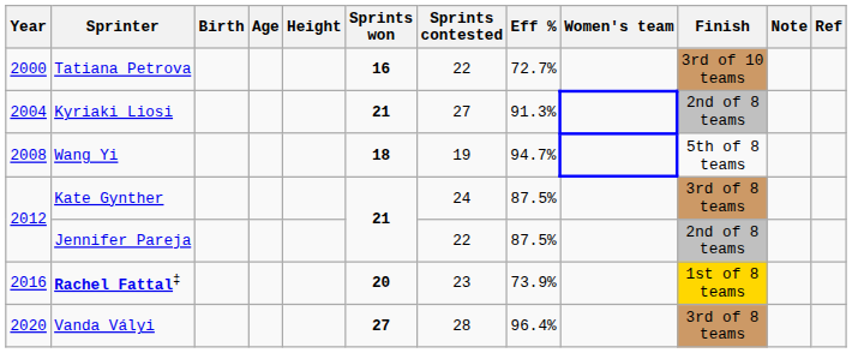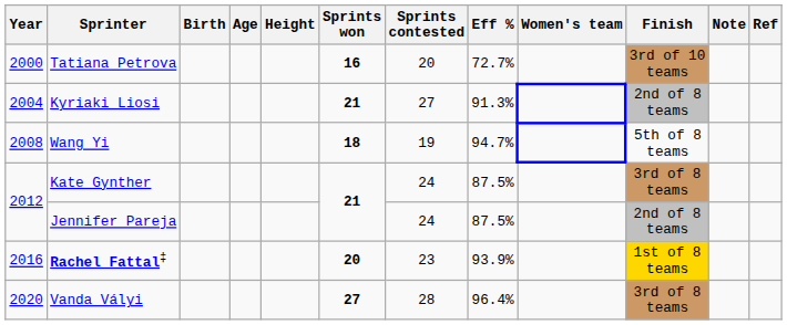 <table class="wikitable sortable" style="text-align: center; font-size: 80%; margin-left: 1em;">
 <tr>
 <th>Year</th>
 <th>Sprinter</th>
 <th>Birth</th>
 <th>Age</th>
 <th>Height</th>
 <th>Sprints<br>won</th>
 <th>Sprints<br>contested</th>
 <th>Eff %</th>
 <th>Women's team</th>
 <th>Finish</th>
 <th>Note</th>
 <th class="unsortable">Ref</th>
 </tr>
 <tr>
 <td><a href='#'>2000</a></td>
 <td style="text-align: left;" data-sort-value="Petrova, Tatiana"><a href='#'>Tatiana Petrova</a></td>
 <td></td>
 <td></td>
 <td></td>
 <td><strong>16</strong></td>
-<td>22</td>
+<td>20</td>
 <td>72.7%</td>
 <td style="text-align: left;"></td>
 <td style="background-color: #cc9966;">3rd of 10<br>teams</td>
 <td style="text-align: left;"></td>
 <td></td>
 </tr>
 <tr>
 <td><a href='#'>2004</a></td>
 <td style="text-align: left;" data-sort-value="Liosi, Kyriaki"><a href='#'>Kyriaki Liosi</a></td>
 <td></td>
 <td></td>
 <td></td>
 <td><strong>21</strong></td>
 <td>27</td>
 <td>91.3%</td>
 <td style="border: 2px solid blue; text-align: left;"></td>
 <td style="background-color: silver;">2nd of 8<br>teams</td>
 <td style="text-align: left;"></td>
 <td></td>
 </tr>
 <tr>
 <td><a href='#'>2008</a></td>
 <td style="text-align: left;" data-sort-value="Wang, Yi"><a href='#'>Wang Yi</a></td>
 <td></td>
 <td></td>
 <td></td>
 <td><strong>18</strong></td>
 <td>19</td>
 <td>94.7%</td>
 <td style="border: 2px solid blue; text-align: left;"></td>
 <td>5th of 8<br>teams</td>
 <td style="text-align: left;"></td>
 <td></td>
 </tr>
 <tr>
 <td rowspan="2"><a href='#'>2012</a></td>
 <td style="text-align: left;" data-sort-value="Gynther, Kate"><a href='#'>Kate Gynther</a></td>
 <td></td>
 <td></td>
 <td></td>
 <td rowspan="2"><strong>21</strong></td>
 <td>24</td>
 <td>87.5%</td>
 <td style="text-align: left;"></td>
 <td style="background-color: #cc9966;">3rd of 8<br>teams</td>
 <td style="text-align: left;"></td>
 <td></td>
 </tr>
 <tr>
 <td style="text-align: left;" data-sort-value="Pareja, Jennifer"><a href='#'>Jennifer Pareja</a></td>
 <td></td>
 <td></td>
 <td></td>
-<td>22</td>
+<td>24</td>
 <td>87.5%</td>
 <td style="text-align: left;"></td>
 <td style="background-color: silver;">2nd of 8<br>teams</td>
 <td style="text-align: left;"></td>
 <td></td>
 </tr>
 <tr>
 <td><a href='#'>2016</a></td>
 <td style="text-align: left;" data-sort-value="Fattal, Rachel"><strong><a href='#'>Rachel Fattal</a></strong><sup>‡</sup></td>
 <td></td>
 <td></td>
 <td></td>
 <td><strong>20</strong></td>
 <td>23</td>
-<td>73.9%</td>
+<td>93.9%</td>
 <td style="text-align: left;"></td>
 <td style="background-color: gold;">1st of 8<br>teams</td>
 <td style="text-align: left;"></td>
 <td></td>
 </tr>
 <tr>
 <td><a href='#'>2020</a></td>
 <td style="text-align: left;" data-sort-value="Vályi, Vanda"><a href='#'>Vanda Vályi</a></td>
 <td></td>
 <td></td>
 <td></td>
 <td><strong>27</strong></td>
 <td>28</td>
 <td>96.4%</td>
 <td style="text-align: left;"></td>
 <td style="background-color: #cc9966;">3rd of 8<br>teams</td>
 <td style="text-align: left;"></td>
 <td></td>
 </tr>
 </table>
